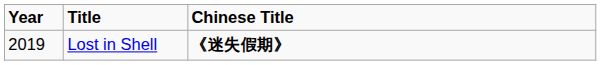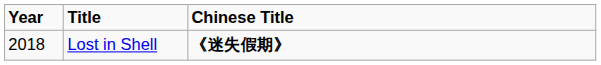 <table class="wikitable" width="65%">
 <tr>
 <td style="width:10%"><strong>Year</strong></td>
 <td style="width:21%"><strong>Title</strong></td>
 <td><strong>Chinese Title</strong></td>
 </tr>
 <tr>
-<td>2019</td>
+<td>2018</td>
 <td><a href='#'>Lost in Shell</a></td>
 <td><strong>《迷失假期》</strong></td>
 </tr>
 </table>
